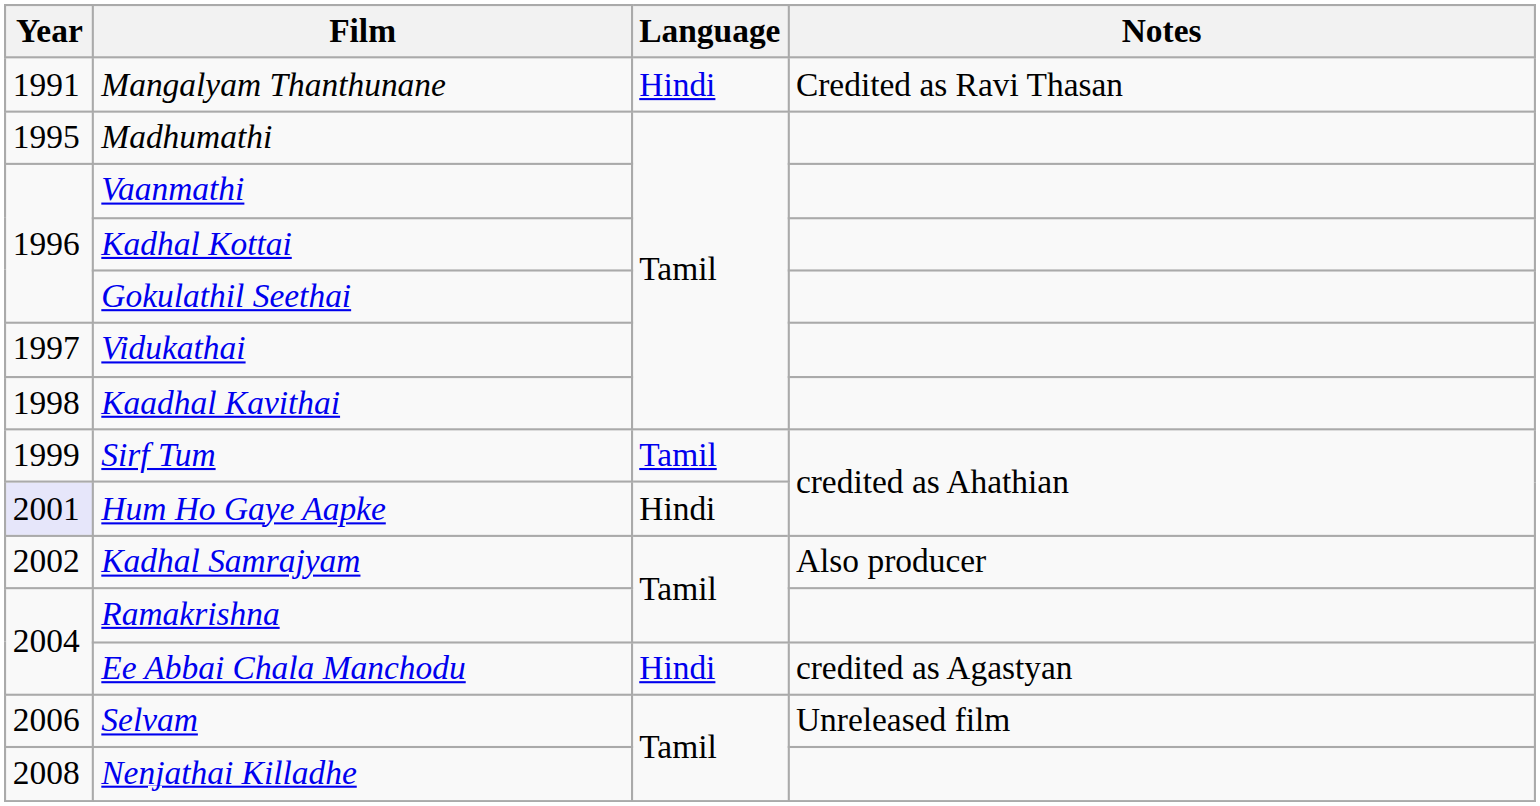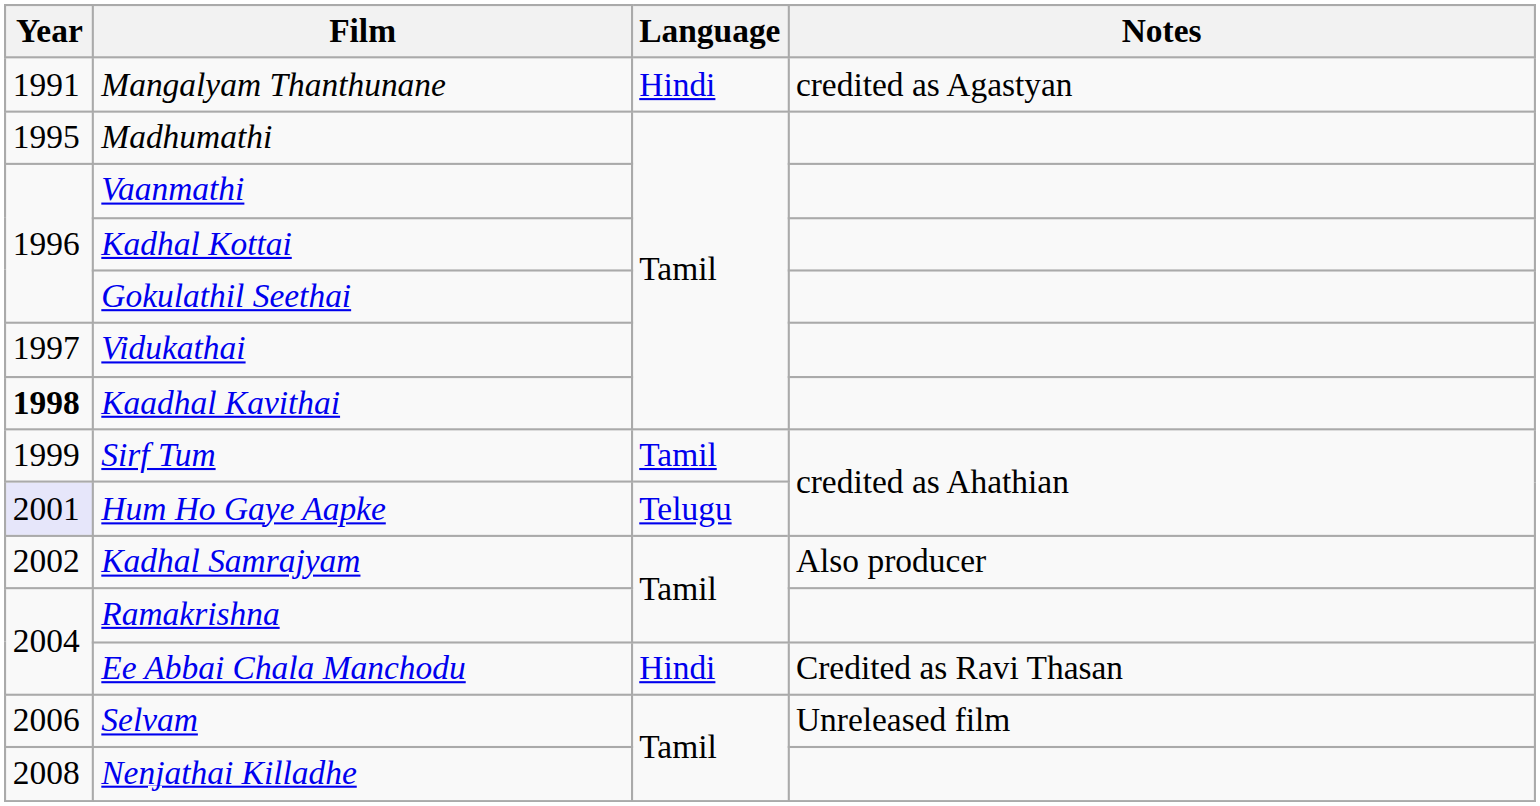 <table class="wikitable sortable">
 <tr>
 <th style="width:35px;">Year</th>
 <th style="width:250px;">Film</th>
 <th style="width:50px;">Language</th>
 <th style="text-align:center; width:350px;" class="unsortable">Notes</th>
 </tr>
 <tr>
 <td>1991</td>
 <td><em>Mangalyam Thanthunane</em></td>
 <td><a href='#'>Hindi</a></td>
-<td>Credited as Ravi Thasan</td>
+<td>credited as Agastyan</td>
 </tr>
 <tr>
 <td>1995</td>
 <td><em>Madhumathi</em></td>
 <td rowspan="6">Tamil</td>
 <td></td>
 </tr>
 <tr>
 <td rowspan="3">1996</td>
 <td><em><a href='#'>Vaanmathi</a></em></td>
 <td></td>
 </tr>
 <tr>
 <td><em><a href='#'>Kadhal Kottai</a></em></td>
 <td></td>
 </tr>
 <tr>
 <td><em><a href='#'>Gokulathil Seethai</a></em></td>
 <td></td>
 </tr>
 <tr>
 <td>1997</td>
 <td><em><a href='#'>Vidukathai</a></em></td>
 <td></td>
 </tr>
 <tr>
-<td>1998</td>
+<td><strong>1998</strong></td>
 <td><em><a href='#'>Kaadhal Kavithai</a></em></td>
 <td></td>
 </tr>
 <tr>
 <td>1999</td>
 <td><em><a href='#'>Sirf Tum</a></em></td>
 <td><a href='#'>Tamil</a></td>
 <td rowspan="2">credited as Ahathian</td>
 </tr>
 <tr>
 <td style="background: lavender;">2001</td>
 <td><em><a href='#'>Hum Ho Gaye Aapke</a></em></td>
-<td>Hindi</td>
+<td><a href='#'>Telugu</a></td>
 </tr>
 <tr>
 <td>2002</td>
 <td><em><a href='#'>Kadhal Samrajyam</a></em></td>
 <td rowspan="2">Tamil</td>
 <td>Also producer</td>
 </tr>
 <tr>
 <td rowspan="2">2004</td>
 <td><em><a href='#'>Ramakrishna</a></em></td>
 <td></td>
 </tr>
 <tr>
 <td><em><a href='#'>Ee Abbai Chala Manchodu</a></em></td>
 <td><a href='#'>Hindi</a></td>
-<td>credited as Agastyan</td>
+<td>Credited as Ravi Thasan</td>
 </tr>
 <tr>
 <td>2006</td>
 <td><em><a href='#'>Selvam</a></em></td>
 <td rowspan="2">Tamil</td>
 <td>Unreleased film</td>
 </tr>
 <tr>
 <td>2008</td>
 <td><em><a href='#'>Nenjathai Killadhe</a></em></td>
 <td></td>
 </tr>
 <tr>
 </tr>
 </table>
